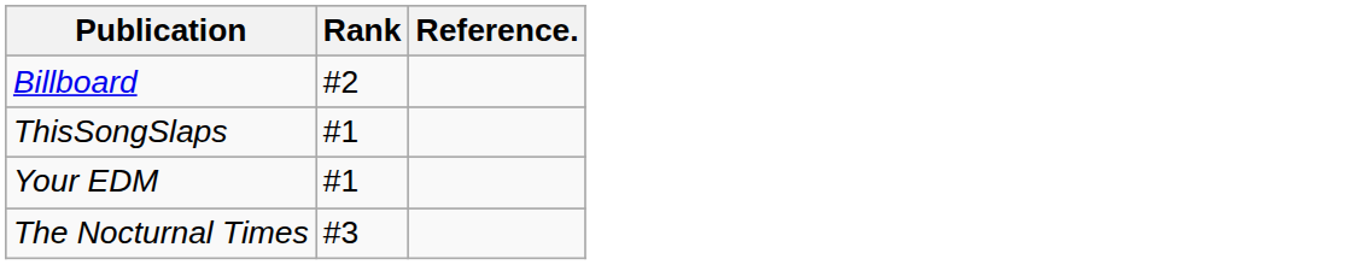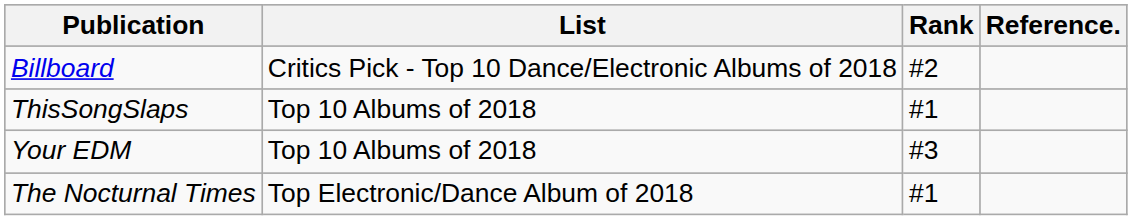 <table class="wikitable">
 <tr>
 <th>Publication</th>
+<th>List</th>
 <th>Rank</th>
 <th>Reference.</th>
 </tr>
 <tr>
 <td><em><a href='#'>Billboard</a></em></td>
+<td>Critics Pick - Top 10 Dance/Electronic Albums of 2018</td>
 <td>#2</td>
 <td></td>
 </tr>
 <tr>
 <td><em>ThisSongSlaps</em></td>
+<td>Top 10 Albums of 2018</td>
 <td>#1</td>
 <td></td>
 </tr>
 <tr>
 <td><em>Your EDM</em></td>
-<td>#1</td>
+<td>Top 10 Albums of 2018</td>
+<td>#3</td>
 <td></td>
 </tr>
 <tr>
 <td><em>The Nocturnal Times</em></td>
-<td>#3</td>
+<td>Top Electronic/Dance Album of 2018</td>
+<td>#1</td>
 <td></td>
 </tr>
 </table>
